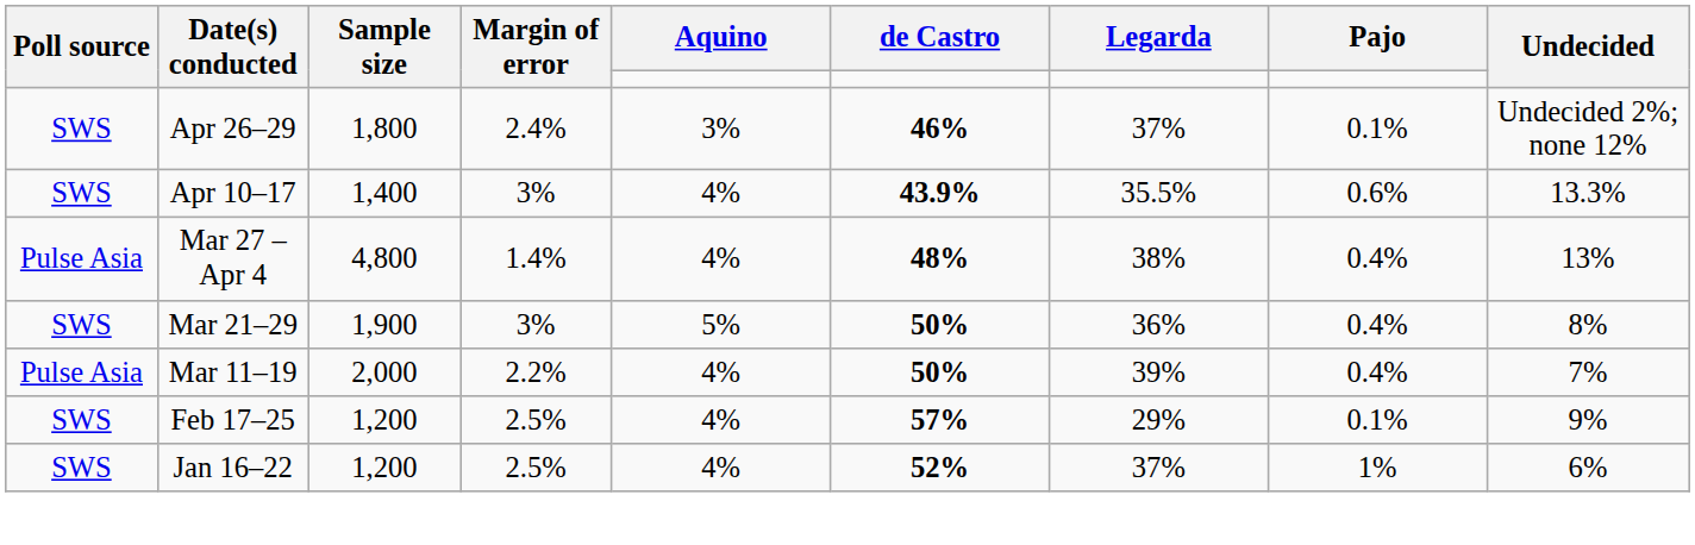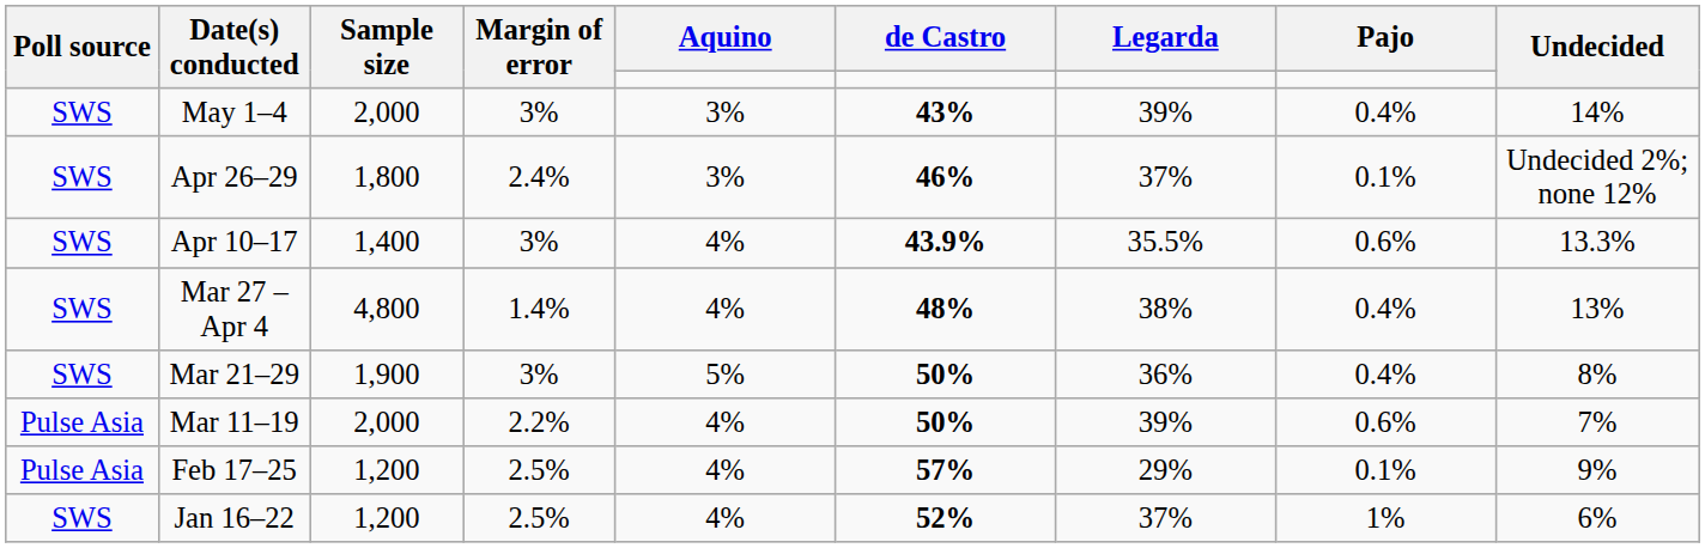 <table class="wikitable" style="text-align:center; font-size:96%; width:70%;">
 <tr>
 <th rowspan="2" style="width:9%;">Poll source</th>
 <th rowspan="2" style="width:9%;">Date(s) conducted</th>
 <th rowspan="2" style="width:9%;">Sample<br>size</th>
 <th rowspan="2" style="width:9%;">Margin of<br>error</th>
 <th width=13%><a href='#'>Aquino</a></th>
 <th width=13%><a href='#'>de Castro</a></th>
 <th width=13%><a href='#'>Legarda</a></th>
 <th width=13%>Pajo</th>
 <th width=12% rowspan=2>Undecided</th>
 </tr>
 <tr>
 <td></td>
 <td></td>
 <td></td>
 <td></td>
+</tr>
+<tr>
+<td><a href='#'>SWS</a></td>
+<td>May 1–4</td>
+<td>2,000</td>
+<td>3%</td>
+<td>3%</td>
+<td bgcolor=><strong>43%</strong></td>
+<td>39%</td>
+<td>0.4%</td>
+<td>14%</td>
 </tr>
 <tr>
 <td><a href='#'>SWS</a></td>
 <td>Apr 26–29</td>
 <td>1,800</td>
 <td>2.4%</td>
 <td>3%</td>
 <td bgcolor=><strong>46%</strong></td>
 <td>37%</td>
 <td>0.1%</td>
 <td>Undecided 2%; none 12%</td>
 </tr>
 <tr>
 <td><a href='#'>SWS</a></td>
 <td>Apr 10–17</td>
 <td>1,400</td>
 <td>3%</td>
 <td>4%</td>
 <td bgcolor=><strong>43.9%</strong></td>
 <td>35.5%</td>
 <td>0.6%</td>
 <td>13.3%</td>
 </tr>
 <tr>
-<td><a href='#'>Pulse Asia</a></td>
+<td><a href='#'>SWS</a></td>
 <td>Mar 27 – Apr 4</td>
 <td>4,800</td>
 <td>1.4%</td>
 <td>4%</td>
 <td bgcolor=><strong>48%</strong></td>
 <td>38%</td>
 <td>0.4%</td>
 <td>13%</td>
 </tr>
 <tr>
 <td><a href='#'>SWS</a></td>
 <td>Mar 21–29</td>
 <td>1,900</td>
 <td>3%</td>
 <td>5%</td>
 <td bgcolor=><strong>50%</strong></td>
 <td>36%</td>
 <td>0.4%</td>
 <td>8%</td>
 </tr>
 <tr>
 <td><a href='#'>Pulse Asia</a></td>
 <td>Mar 11–19</td>
 <td>2,000</td>
 <td>2.2%</td>
 <td>4%</td>
 <td bgcolor=><strong>50%</strong></td>
 <td>39%</td>
-<td>0.4%</td>
+<td>0.6%</td>
 <td>7%</td>
 </tr>
 <tr>
-<td><a href='#'>SWS</a></td>
+<td><a href='#'>Pulse Asia</a></td>
 <td>Feb 17–25</td>
 <td>1,200</td>
 <td>2.5%</td>
 <td>4%</td>
 <td bgcolor=><strong>57%</strong></td>
 <td>29%</td>
 <td>0.1%</td>
 <td>9%</td>
 </tr>
 <tr>
 <td><a href='#'>SWS</a></td>
 <td>Jan 16–22</td>
 <td>1,200</td>
 <td>2.5%</td>
 <td>4%</td>
 <td bgcolor=><strong>52%</strong></td>
 <td>37%</td>
 <td>1%</td>
 <td>6%</td>
 </tr>
 </table>
